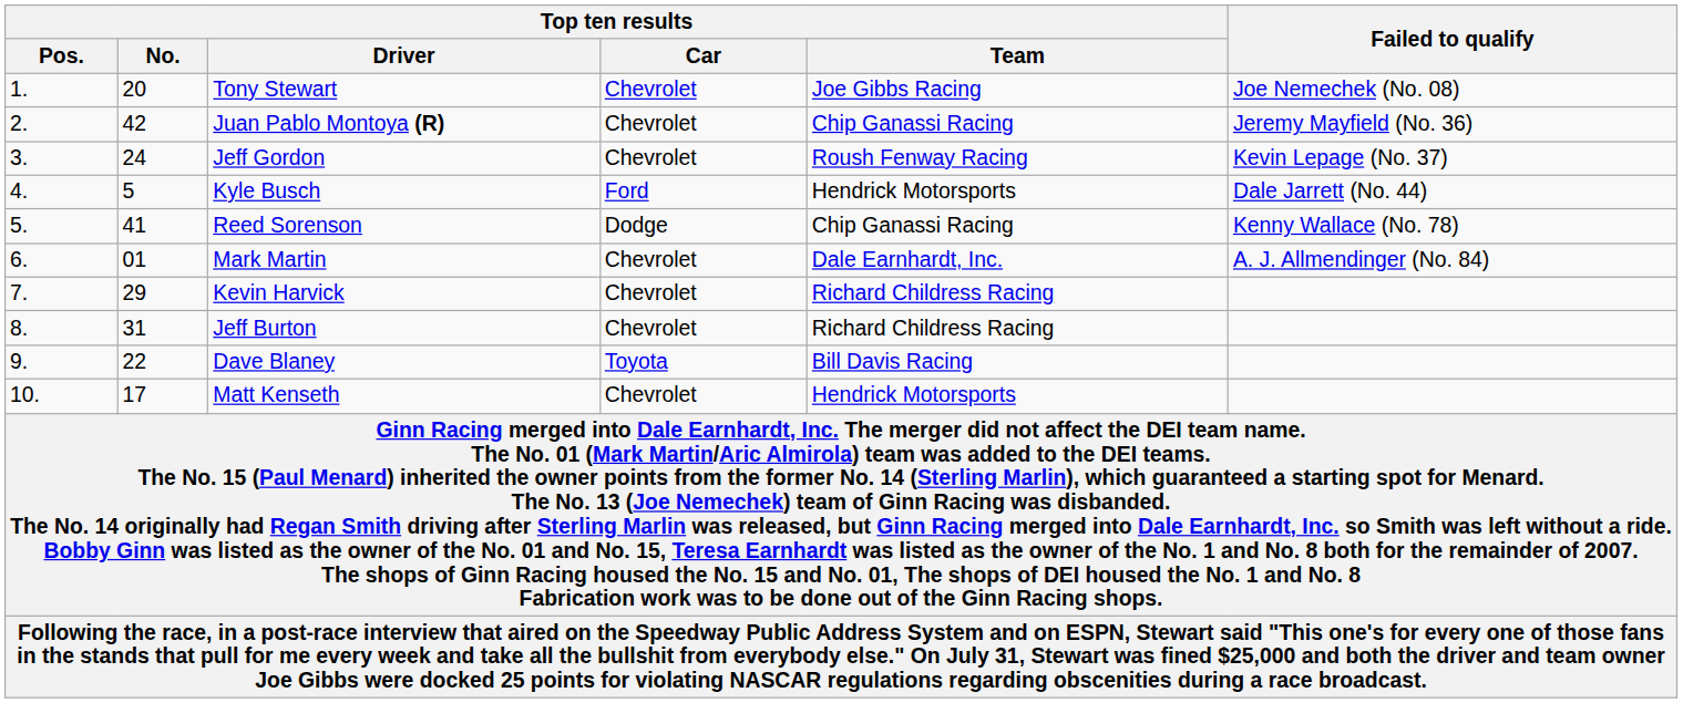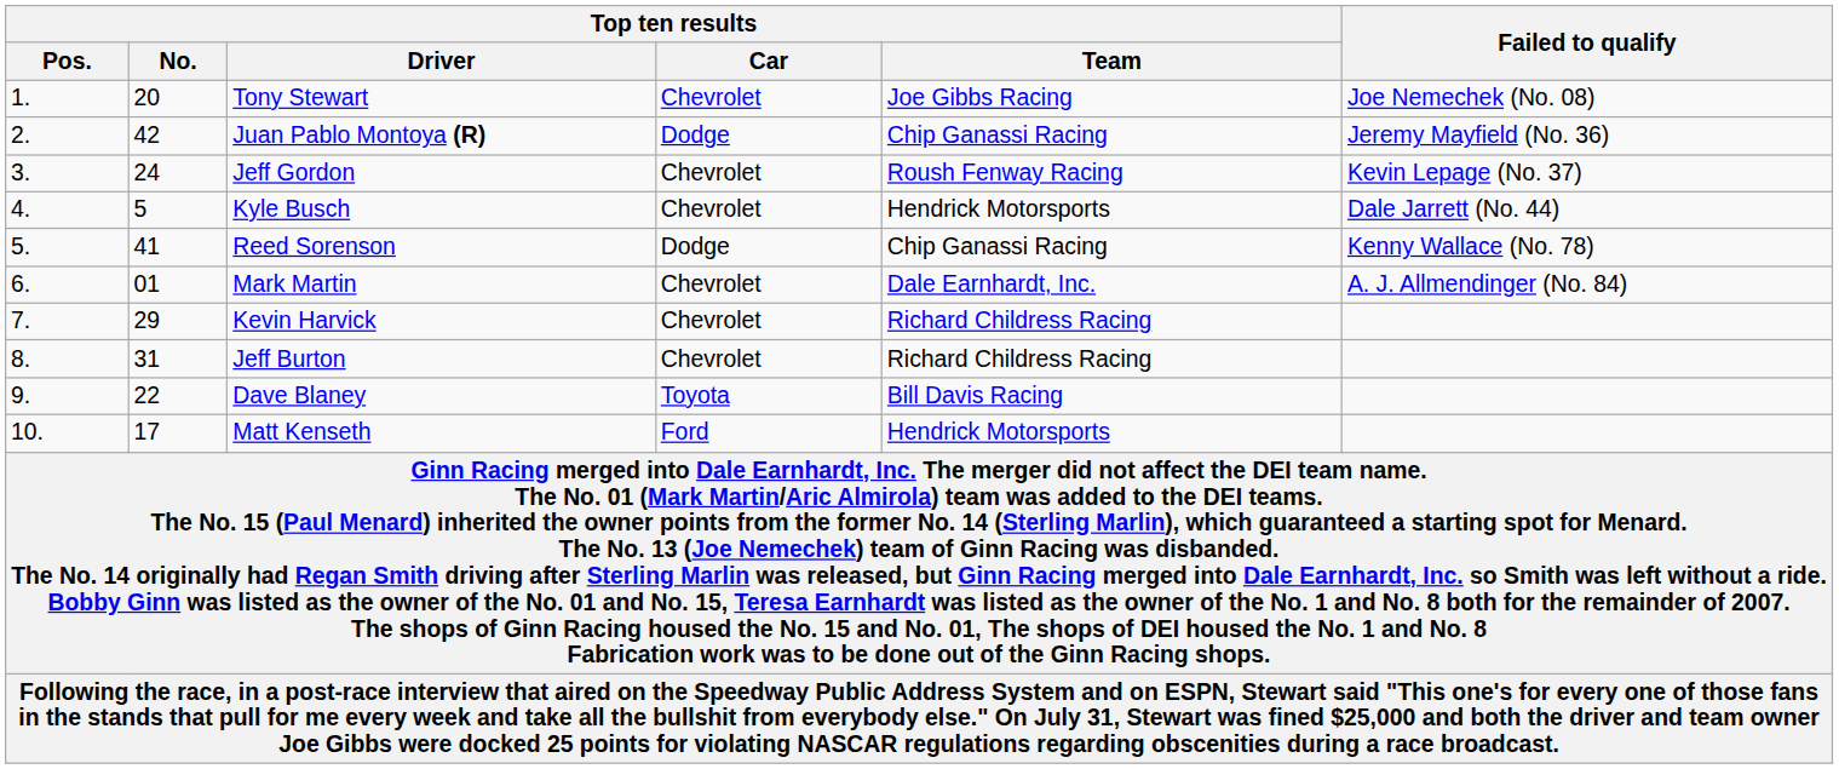 <table class="wikitable">
 <tr>
 <th colspan=5>Top ten results</th>
 <th rowspan=2>Failed to qualify</th>
 </tr>
 <tr>
 <th>Pos.</th>
 <th>No.</th>
 <th>Driver</th>
 <th>Car</th>
 <th>Team</th>
 </tr>
 <tr>
 <td>1.</td>
 <td>20</td>
 <td><a href='#'>Tony Stewart</a></td>
 <td><a href='#'>Chevrolet</a></td>
 <td><a href='#'>Joe Gibbs Racing</a></td>
 <td><a href='#'>Joe Nemechek</a> (No. 08)</td>
 </tr>
 <tr>
 <td>2.</td>
 <td>42</td>
 <td><a href='#'>Juan Pablo Montoya</a> <strong>(R)</strong></td>
-<td>Chevrolet</td>
+<td><a href='#'>Dodge</a></td>
 <td><a href='#'>Chip Ganassi Racing</a></td>
 <td><a href='#'>Jeremy Mayfield</a> (No. 36)</td>
 </tr>
 <tr>
 <td>3.</td>
 <td>24</td>
 <td><a href='#'>Jeff Gordon</a></td>
 <td>Chevrolet</td>
 <td><a href='#'>Roush Fenway Racing</a></td>
 <td><a href='#'>Kevin Lepage</a> (No. 37)</td>
 </tr>
 <tr>
 <td>4.</td>
 <td>5</td>
 <td><a href='#'>Kyle Busch</a></td>
-<td><a href='#'>Ford</a></td>
+<td>Chevrolet</td>
 <td>Hendrick Motorsports</td>
 <td><a href='#'>Dale Jarrett</a> (No. 44)</td>
 </tr>
 <tr>
 <td>5.</td>
 <td>41</td>
 <td><a href='#'>Reed Sorenson</a></td>
 <td>Dodge</td>
 <td>Chip Ganassi Racing</td>
 <td><a href='#'>Kenny Wallace</a> (No. 78)</td>
 </tr>
 <tr>
 <td>6.</td>
 <td>01</td>
 <td><a href='#'>Mark Martin</a></td>
 <td>Chevrolet</td>
 <td><a href='#'>Dale Earnhardt, Inc.</a></td>
 <td><a href='#'>A. J. Allmendinger</a> (No. 84)</td>
 </tr>
 <tr>
 <td>7.</td>
 <td>29</td>
 <td><a href='#'>Kevin Harvick</a></td>
 <td>Chevrolet</td>
 <td><a href='#'>Richard Childress Racing</a></td>
 <td></td>
 </tr>
 <tr>
 <td>8.</td>
 <td>31</td>
 <td><a href='#'>Jeff Burton</a></td>
 <td>Chevrolet</td>
 <td>Richard Childress Racing</td>
 <td></td>
 </tr>
 <tr>
 <td>9.</td>
 <td>22</td>
 <td><a href='#'>Dave Blaney</a></td>
 <td><a href='#'>Toyota</a></td>
 <td><a href='#'>Bill Davis Racing</a></td>
 <td></td>
 </tr>
 <tr>
 <td>10.</td>
 <td>17</td>
 <td><a href='#'>Matt Kenseth</a></td>
-<td>Chevrolet</td>
+<td><a href='#'>Ford</a></td>
 <td><a href='#'>Hendrick Motorsports</a></td>
 <td></td>
 </tr>
 <tr>
 <th colspan=6><a href='#'>Ginn Racing</a> merged into <a href='#'>Dale Earnhardt, Inc.</a> The merger did not affect the DEI team name.<br>The No. 01 (<a href='#'>Mark Martin</a>/<a href='#'>Aric Almirola</a>) team was added to the DEI teams.<br>The No. 15 (<a href='#'>Paul Menard</a>) inherited the owner points from the former No. 14 (<a href='#'>Sterling Marlin</a>), which guaranteed a starting spot for Menard.<br>The No. 13 (<a href='#'>Joe Nemechek</a>) team of Ginn Racing was disbanded.<br>The No. 14 originally had <a href='#'>Regan Smith</a> driving after <a href='#'>Sterling Marlin</a> was released, but <a href='#'>Ginn Racing</a> merged into <a href='#'>Dale Earnhardt, Inc.</a> so Smith was left without a ride.<br><a href='#'>Bobby Ginn</a> was listed as the owner of the No. 01 and No. 15, <a href='#'>Teresa Earnhardt</a> was listed as the owner of the No. 1 and No. 8 both for the remainder of 2007.<br>The shops of Ginn Racing housed the No. 15 and No. 01, The shops of DEI housed the No. 1 and No. 8<br>Fabrication work was to be done out of the Ginn Racing shops.</th>
 </tr>
 <tr>
 <th colspan=6>Following the race, in a post-race interview that aired on the Speedway Public Address System and on ESPN, Stewart said "This one's for every one of those fans in the stands that pull for me every week and take all the bullshit from everybody else."  On July 31, Stewart was fined $25,000 and both the driver and team owner Joe Gibbs were docked 25 points for violating NASCAR regulations regarding obscenities during a race broadcast.</th>
 </tr>
 </table>
